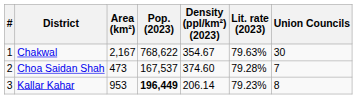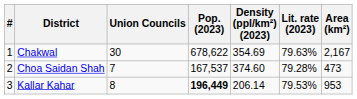 <table class="wikitable sortable">
 <tr>
 <th>#</th>
 <th>District</th>
-<th>Area<br>(km²)</th>
+<th>Union Councils</th>
 <th>Pop.<br>(2023)</th>
 <th>Density<br>(ppl/km²)<br>(2023)</th>
 <th>Lit. rate<br>(2023)</th>
-<th>Union Councils</th>
+<th>Area<br>(km²)</th>
 </tr>
 <tr>
 <td>1</td>
 <td><a href='#'>Chakwal</a></td>
+<td>30</td>
+<td>678,622</td>
+<td>354.69</td>
+<td>79.63%</td>
 <td>2,167</td>
-<td>768,622</td>
-<td>354.67</td>
-<td>79.63%</td>
-<td>30</td>
 </tr>
 <tr>
 <td>2</td>
 <td><a href='#'>Choa Saidan Shah</a></td>
-<td>473</td>
+<td>7</td>
 <td>167,537</td>
 <td>374.60</td>
 <td>79.28%</td>
-<td>7</td>
+<td>473</td>
 </tr>
 <tr>
 <td>3</td>
 <td><a href='#'>Kallar Kahar</a></td>
-<td>953</td>
+<td>8</td>
 <td><strong>196,449</strong></td>
 <td>206.14</td>
-<td>79.23%</td>
-<td>8</td>
+<td>79.53%</td>
+<td>953</td>
 </tr>
 </table>
